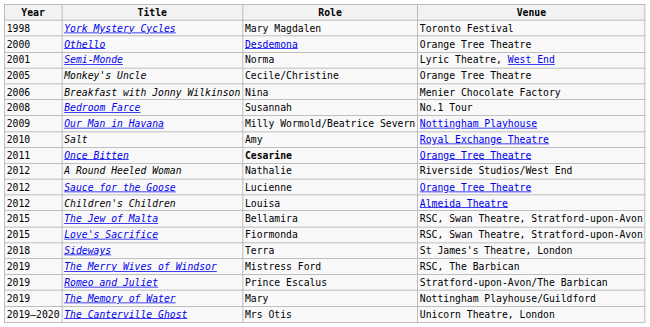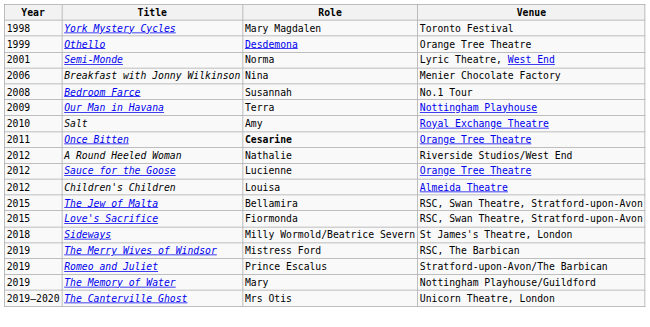 <table class="wikitable">
 <tr>
 <th>Year</th>
 <th>Title</th>
 <th>Role</th>
 <th>Venue</th>
 </tr>
 <tr>
 <td>1998</td>
 <td><em><a href='#'>York Mystery Cycles</a></em></td>
 <td>Mary Magdalen</td>
 <td>Toronto Festival</td>
 </tr>
 <tr>
-<td>2000</td>
+<td>1999</td>
 <td><em><a href='#'>Othello</a></em></td>
 <td><a href='#'>Desdemona</a></td>
 <td>Orange Tree Theatre</td>
 </tr>
 <tr>
 <td>2001</td>
 <td><em><a href='#'>Semi-Monde</a></em></td>
 <td>Norma</td>
 <td>Lyric Theatre, <a href='#'>West End</a></td>
-</tr>
-<tr>
-<td>2005</td>
-<td><em>Monkey's Uncle</em></td>
-<td>Cecile/Christine</td>
-<td>Orange Tree Theatre</td>
 </tr>
 <tr>
 <td>2006</td>
 <td><em>Breakfast with Jonny Wilkinson</em></td>
 <td>Nina</td>
 <td>Menier Chocolate Factory</td>
 </tr>
 <tr>
 <td>2008</td>
 <td><em><a href='#'>Bedroom Farce</a></em></td>
 <td>Susannah</td>
 <td>No.1 Tour</td>
 </tr>
 <tr>
 <td>2009</td>
 <td><em><a href='#'>Our Man in Havana</a></em></td>
-<td>Milly Wormold/Beatrice Severn</td>
+<td>Terra</td>
 <td><a href='#'>Nottingham Playhouse</a></td>
 </tr>
 <tr>
 <td>2010</td>
 <td><em>Salt</em></td>
 <td>Amy</td>
 <td><a href='#'>Royal Exchange Theatre</a></td>
 </tr>
 <tr>
 <td>2011</td>
 <td><em><a href='#'>Once Bitten</a></em></td>
 <td><strong>Cesarine</strong></td>
 <td><a href='#'>Orange Tree Theatre</a></td>
 </tr>
 <tr>
 <td>2012</td>
 <td><em>A Round Heeled Woman</em></td>
 <td>Nathalie</td>
 <td>Riverside Studios/West End</td>
 </tr>
 <tr>
 <td>2012</td>
 <td><em><a href='#'>Sauce for the Goose</a></em></td>
 <td>Lucienne</td>
 <td><a href='#'>Orange Tree Theatre</a></td>
 </tr>
 <tr>
 <td>2012</td>
 <td><em>Children's Children</em></td>
 <td>Louisa</td>
 <td><a href='#'>Almeida Theatre</a></td>
 </tr>
 <tr>
 <td>2015</td>
 <td><em><a href='#'>The Jew of Malta</a></em></td>
 <td>Bellamira</td>
 <td>RSC, Swan Theatre, Stratford-upon-Avon</td>
 </tr>
 <tr>
 <td>2015</td>
 <td><em><a href='#'>Love's Sacrifice</a></em></td>
 <td>Fiormonda</td>
 <td>RSC, Swan Theatre, Stratford-upon-Avon</td>
 </tr>
 <tr>
 <td>2018</td>
 <td><em><a href='#'>Sideways</a></em></td>
-<td>Terra</td>
+<td>Milly Wormold/Beatrice Severn</td>
 <td>St James's Theatre, London</td>
 </tr>
 <tr>
 <td>2019</td>
 <td><em><a href='#'>The Merry Wives of Windsor</a></em></td>
 <td>Mistress Ford</td>
 <td>RSC, The Barbican</td>
 </tr>
 <tr>
 <td>2019</td>
 <td><em><a href='#'>Romeo and Juliet</a></em></td>
 <td>Prince Escalus</td>
 <td>Stratford-upon-Avon/The Barbican</td>
 </tr>
 <tr>
 <td>2019</td>
 <td><em><a href='#'>The Memory of Water</a></em></td>
 <td>Mary</td>
 <td>Nottingham Playhouse/Guildford</td>
 </tr>
 <tr>
 <td>2019–2020</td>
 <td><em><a href='#'>The Canterville Ghost</a></em></td>
 <td>Mrs Otis</td>
 <td>Unicorn Theatre, London</td>
 </tr>
 </table>
